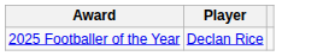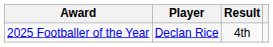 <table class="wikitable" style="text-align:center;">
 <tr>
 <th>Award</th>
 <th>Player</th>
+<th>Result</th>
 <th></th>
 </tr>
 <tr>
 <td><a href='#'>2025 Footballer of the Year</a></td>
 <td style="text-align:left;"> <a href='#'>Declan Rice</a></td>
+<td>4th</td>
 <td></td>
 </tr>
 </table>
